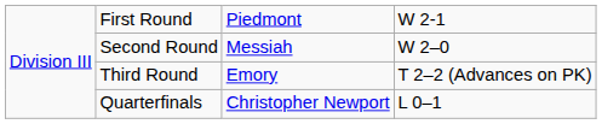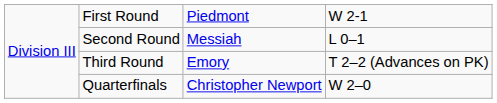 <table class="wikitable">
 <tr>
 <td rowspan="4"><a href='#'>Division III</a></td>
 <td>First Round</td>
 <td><a href='#'>Piedmont</a></td>
 <td>W 2-1</td>
 </tr>
 <tr>
 <td>Second Round</td>
 <td><a href='#'>Messiah</a></td>
-<td>W 2–0</td>
+<td>L 0–1</td>
 </tr>
 <tr>
 <td>Third Round</td>
 <td><a href='#'>Emory</a></td>
 <td>T 2–2 (Advances on PK)</td>
 </tr>
 <tr>
 <td>Quarterfinals</td>
 <td><a href='#'>Christopher Newport</a></td>
-<td>L 0–1</td>
+<td>W 2–0</td>
 </tr>
 </table>
